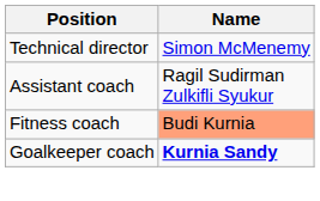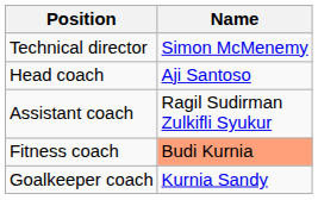 <table class="wikitable">
 <tr>
 <th>Position</th>
 <th>Name</th>
 </tr>
 <tr>
 <td>Technical director</td>
 <td> <a href='#'>Simon McMenemy</a></td>
+</tr>
+<tr>
+<td>Head coach</td>
+<td> <a href='#'>Aji Santoso</a></td>
 </tr>
 <tr>
 <td>Assistant coach</td>
 <td> Ragil Sudirman<br> <a href='#'>Zulkifli Syukur</a></td>
 </tr>
 <tr>
 <td>Fitness coach</td>
 <td style="background: lightsalmon;"> Budi Kurnia</td>
 </tr>
 <tr>
 <td>Goalkeeper coach</td>
-<td><strong> <a href='#'>Kurnia Sandy</a></strong></td>
+<td> <a href='#'>Kurnia Sandy</a></td>
 </tr>
 </table>
